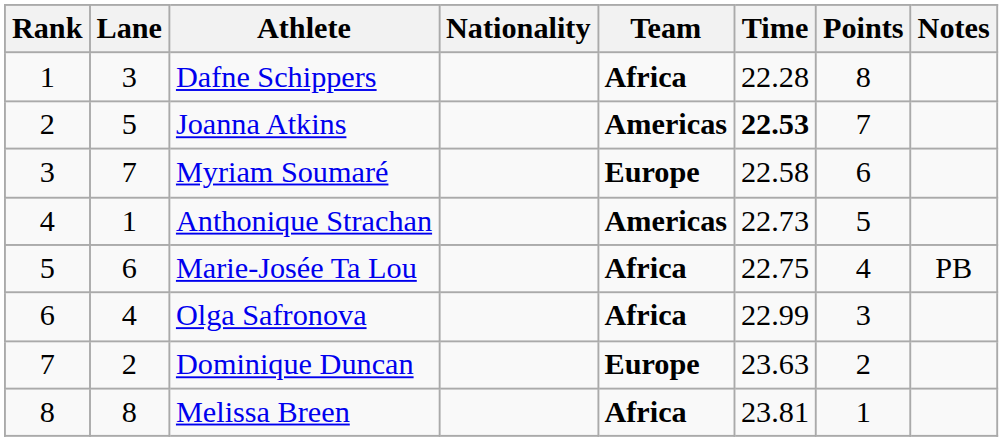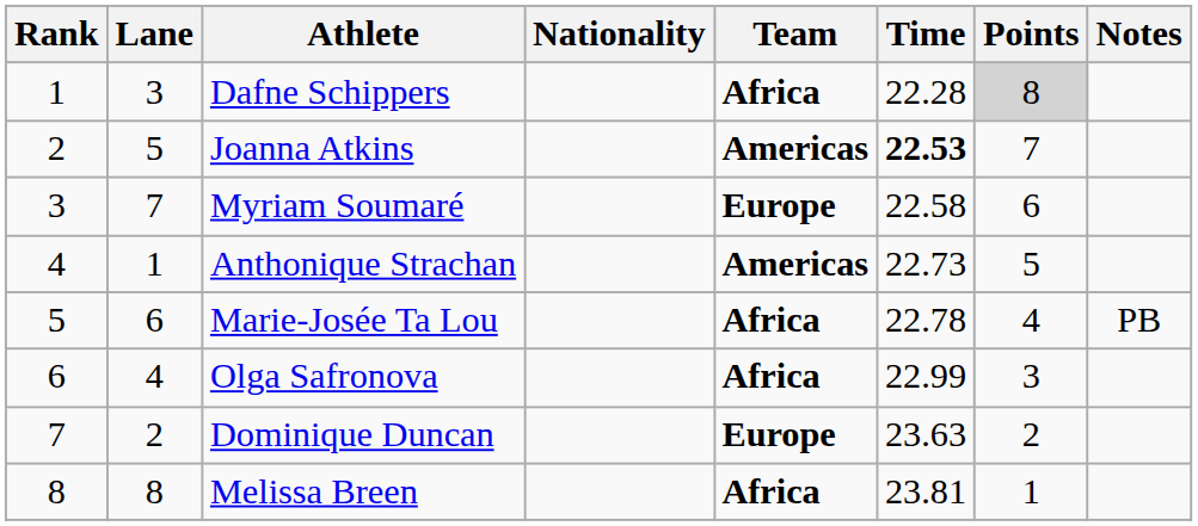 <table class="wikitable sortable" style="text-align:center">
 <tr>
 <th>Rank</th>
 <th>Lane</th>
 <th>Athlete</th>
 <th>Nationality</th>
 <th>Team</th>
 <th>Time</th>
 <th>Points</th>
 <th>Notes</th>
 </tr>
 <tr>
 <td>1</td>
 <td>3</td>
 <td align="left"><a href='#'>Dafne Schippers</a></td>
 <td align=left></td>
 <td align=left><strong>Africa</strong></td>
 <td>22.28</td>
-<td>8</td>
+<td style="background: lightgrey;">8</td>
 <td></td>
 </tr>
 <tr>
 <td>2</td>
 <td>5</td>
 <td align="left"><a href='#'>Joanna Atkins</a></td>
 <td align=left></td>
 <td align=left><strong>Americas</strong></td>
 <td><strong>22.53</strong></td>
 <td>7</td>
 <td></td>
 </tr>
 <tr>
 <td>3</td>
 <td>7</td>
 <td align="left"><a href='#'>Myriam Soumaré</a></td>
 <td align=left></td>
 <td align=left><strong>Europe</strong></td>
 <td>22.58</td>
 <td>6</td>
 <td></td>
 </tr>
 <tr>
 <td>4</td>
 <td>1</td>
 <td align="left"><a href='#'>Anthonique Strachan</a></td>
 <td align=left></td>
 <td align=left><strong>Americas</strong></td>
 <td>22.73</td>
 <td>5</td>
 <td></td>
 </tr>
 <tr>
 <td>5</td>
 <td>6</td>
 <td align="left"><a href='#'>Marie-Josée Ta Lou</a></td>
 <td align=left></td>
 <td align=left><strong>Africa</strong></td>
-<td>22.75</td>
+<td>22.78</td>
 <td>4</td>
 <td>PB</td>
 </tr>
 <tr>
 <td>6</td>
 <td>4</td>
 <td align="left"><a href='#'>Olga Safronova</a></td>
 <td align=left></td>
 <td align=left><strong>Africa</strong></td>
 <td>22.99</td>
 <td>3</td>
 <td></td>
 </tr>
 <tr>
 <td>7</td>
 <td>2</td>
 <td align="left"><a href='#'>Dominique Duncan</a></td>
 <td align=left></td>
 <td align=left><strong>Europe</strong></td>
 <td>23.63</td>
 <td>2</td>
 <td></td>
 </tr>
 <tr>
 <td>8</td>
 <td>8</td>
 <td align="left"><a href='#'>Melissa Breen</a></td>
 <td align=left></td>
 <td align=left><strong>Africa</strong></td>
 <td>23.81</td>
 <td>1</td>
 <td></td>
 </tr>
 </table>
